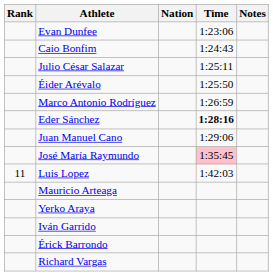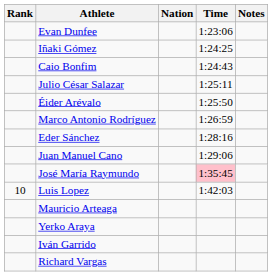 <table class="wikitable sortable" style="text-align:center">
 <tr>
 <th>Rank</th>
 <th>Athlete</th>
 <th>Nation</th>
 <th>Time</th>
 <th>Notes</th>
 </tr>
 <tr>
 <td></td>
 <td align=left><a href='#'>Evan Dunfee</a></td>
 <td align=left></td>
 <td>1:23:06</td>
+<td></td>
+</tr>
+<tr>
+<td></td>
+<td align=left><a href='#'>Iñaki Gómez</a></td>
+<td align=left></td>
+<td>1:24:25</td>
 <td></td>
 </tr>
 <tr>
 <td></td>
 <td align=left><a href='#'>Caio Bonfim</a></td>
 <td align=left></td>
 <td>1:24:43</td>
 <td></td>
 </tr>
 <tr>
 <td></td>
 <td align=left><a href='#'>Julio César Salazar</a></td>
 <td align=left></td>
 <td>1:25:11</td>
 <td></td>
 </tr>
 <tr>
 <td></td>
 <td align=left><a href='#'>Éider Arévalo</a></td>
 <td align=left></td>
 <td>1:25:50</td>
 <td></td>
 </tr>
 <tr>
 <td></td>
 <td align=left><a href='#'>Marco Antonio Rodríguez</a></td>
 <td align=left></td>
 <td>1:26:59</td>
 <td></td>
 </tr>
 <tr>
 <td></td>
 <td align=left><a href='#'>Eder Sánchez</a></td>
 <td align=left></td>
-<td><strong>1:28:16</strong></td>
+<td>1:28:16</td>
 <td></td>
 </tr>
 <tr>
 <td></td>
 <td align=left><a href='#'>Juan Manuel Cano</a></td>
 <td align=left></td>
 <td>1:29:06</td>
 <td></td>
 </tr>
 <tr>
 <td></td>
 <td align=left><a href='#'>José María Raymundo</a></td>
 <td align=left></td>
 <td style="background: pink;">1:35:45</td>
 <td></td>
 </tr>
 <tr>
-<td>11</td>
+<td>10</td>
 <td align=left><a href='#'>Luis Lopez</a></td>
 <td align=left></td>
 <td>1:42:03</td>
 <td></td>
 </tr>
 <tr>
 <td></td>
 <td align=left><a href='#'>Mauricio Arteaga</a></td>
 <td align=left></td>
 <td></td>
 <td></td>
 </tr>
 <tr>
 <td></td>
 <td align=left><a href='#'>Yerko Araya</a></td>
 <td align=left></td>
 <td></td>
 <td></td>
 </tr>
 <tr>
 <td></td>
 <td align=left><a href='#'>Iván Garrido</a></td>
 <td align=left></td>
 <td></td>
 <td></td>
 </tr>
 <tr>
 <td></td>
-<td align=left><a href='#'>Érick Barrondo</a></td>
-<td align=left></td>
-<td></td>
-<td></td>
-</tr>
-<tr>
-<td></td>
 <td align=left><a href='#'>Richard Vargas</a></td>
 <td align=left></td>
 <td></td>
 <td></td>
 </tr>
 </table>
